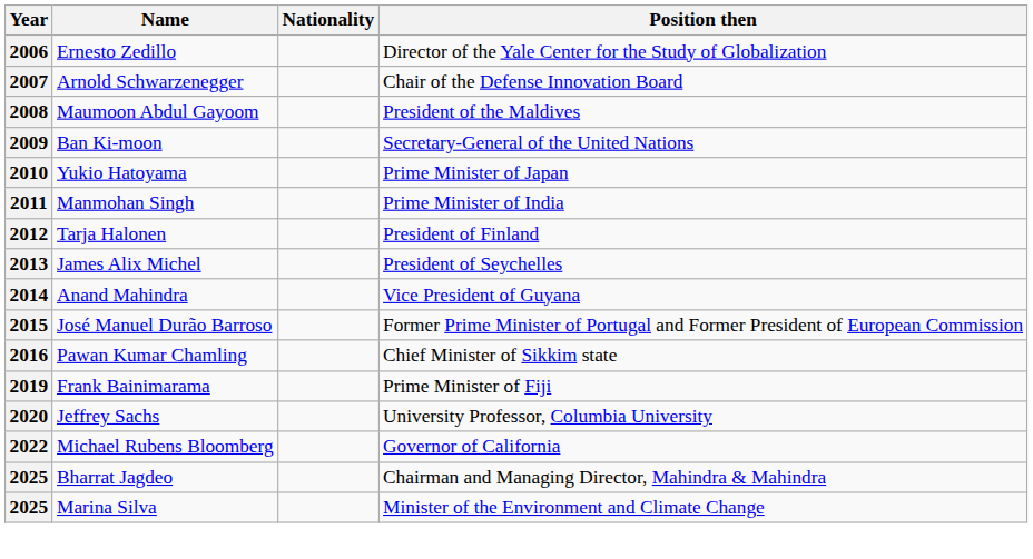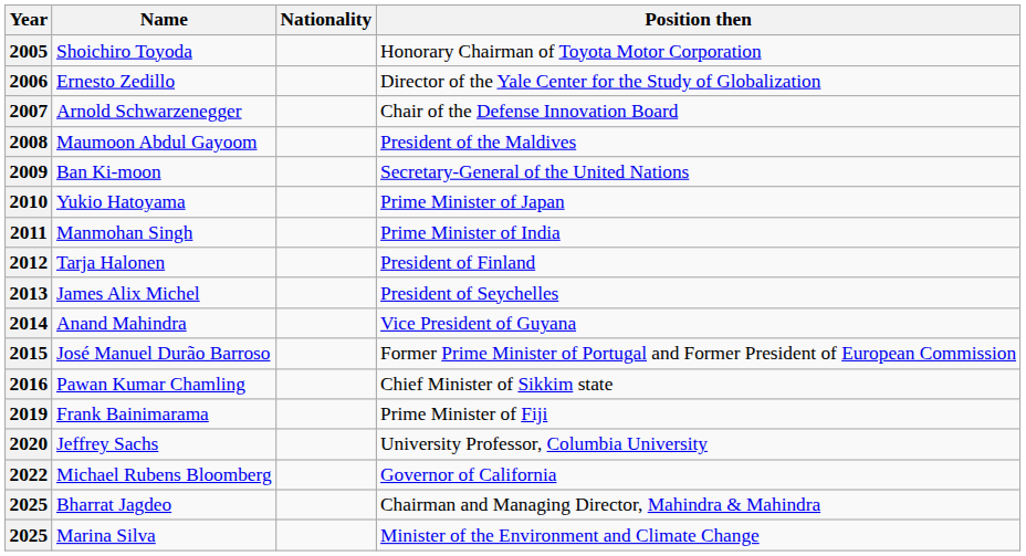 <table class="wikitable">
 <tr>
 <th>Year</th>
 <th>Name</th>
 <th>Nationality</th>
 <th>Position then</th>
+</tr>
+<tr>
+<th>2005</th>
+<td><a href='#'>Shoichiro Toyoda</a></td>
+<td></td>
+<td>Honorary Chairman of <a href='#'>Toyota Motor Corporation</a></td>
 </tr>
 <tr>
 <th>2006</th>
 <td><a href='#'>Ernesto Zedillo</a></td>
 <td></td>
 <td>Director of the <a href='#'>Yale Center for the Study of Globalization</a></td>
 </tr>
 <tr>
 <th>2007</th>
 <td><a href='#'>Arnold Schwarzenegger</a></td>
 <td></td>
 <td>Chair of the <a href='#'>Defense Innovation Board</a></td>
 </tr>
 <tr>
 <th>2008</th>
 <td><a href='#'>Maumoon Abdul Gayoom</a></td>
 <td></td>
 <td><a href='#'>President of the Maldives</a></td>
 </tr>
 <tr>
 <th>2009</th>
 <td><a href='#'>Ban Ki-moon</a></td>
 <td></td>
 <td><a href='#'>Secretary-General of the United Nations</a></td>
 </tr>
 <tr>
 <th>2010</th>
 <td><a href='#'>Yukio Hatoyama</a></td>
 <td></td>
 <td><a href='#'>Prime Minister of Japan</a></td>
 </tr>
 <tr>
 <th>2011</th>
 <td><a href='#'>Manmohan Singh</a></td>
 <td></td>
 <td><a href='#'>Prime Minister of India</a></td>
 </tr>
 <tr>
 <th>2012</th>
 <td><a href='#'>Tarja Halonen</a></td>
 <td></td>
 <td><a href='#'>President of Finland</a></td>
 </tr>
 <tr>
 <th>2013</th>
 <td><a href='#'>James Alix Michel</a></td>
 <td></td>
 <td><a href='#'>President of Seychelles</a></td>
 </tr>
 <tr>
 <th>2014</th>
 <td><a href='#'>Anand Mahindra</a></td>
 <td></td>
 <td><a href='#'>Vice President of Guyana</a></td>
 </tr>
 <tr>
 <th>2015</th>
 <td><a href='#'>José Manuel Durão Barroso</a></td>
 <td></td>
 <td>Former <a href='#'>Prime Minister of Portugal</a> and Former President of <a href='#'>European Commission</a></td>
 </tr>
 <tr>
 <th>2016</th>
 <td><a href='#'>Pawan Kumar Chamling</a></td>
 <td></td>
 <td>Chief Minister of <a href='#'>Sikkim</a> state</td>
 </tr>
 <tr>
 <th>2019</th>
 <td><a href='#'>Frank Bainimarama</a></td>
 <td></td>
 <td>Prime Minister of <a href='#'>Fiji</a></td>
 </tr>
 <tr>
 <th>2020</th>
 <td><a href='#'>Jeffrey Sachs</a></td>
 <td></td>
 <td>University Professor, <a href='#'>Columbia University</a></td>
 </tr>
 <tr>
 <th>2022</th>
 <td><a href='#'>Michael Rubens Bloomberg</a></td>
 <td></td>
 <td><a href='#'>Governor of California</a></td>
 </tr>
 <tr>
 <th>2025</th>
 <td><a href='#'>Bharrat Jagdeo</a></td>
 <td></td>
 <td>Chairman and Managing Director, <a href='#'>Mahindra & Mahindra</a></td>
 </tr>
 <tr>
 <th>2025</th>
 <td><a href='#'>Marina Silva</a></td>
 <td></td>
 <td><a href='#'>Minister of the Environment and Climate Change</a></td>
 </tr>
 </table>
